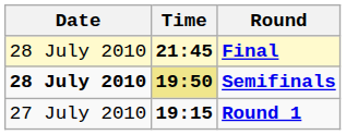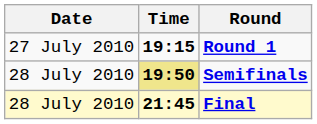 <table class="wikitable">
 <tr>
 <th>Date</th>
 <th>Time</th>
 <th>Round</th>
 </tr>
+<tr>
+<td>27 July 2010</td>
+<td><strong>19:15</strong></td>
+<td><strong><a href='#'>Round 1</a></strong></td>
+</tr>
+<tr>
+<td>28 July 2010</td>
+<td style="background: khaki;"><strong>19:50</strong></td>
+<td><strong><a href='#'>Semifinals</a></strong></td>
+</tr>
 <tr style=background:lemonchiffon>
 <td>28 July 2010</td>
 <td><strong>21:45</strong></td>
 <td><strong><a href='#'>Final</a></strong></td>
 </tr>
-<tr>
-<td><strong>28 July 2010</strong></td>
-<td style="background: khaki;"><strong>19:50</strong></td>
-<td><strong><a href='#'>Semifinals</a></strong></td>
-</tr>
-<tr>
-<td>27 July 2010</td>
-<td><strong>19:15</strong></td>
-<td><strong><a href='#'>Round 1</a></strong></td>
-</tr>
 </table>
